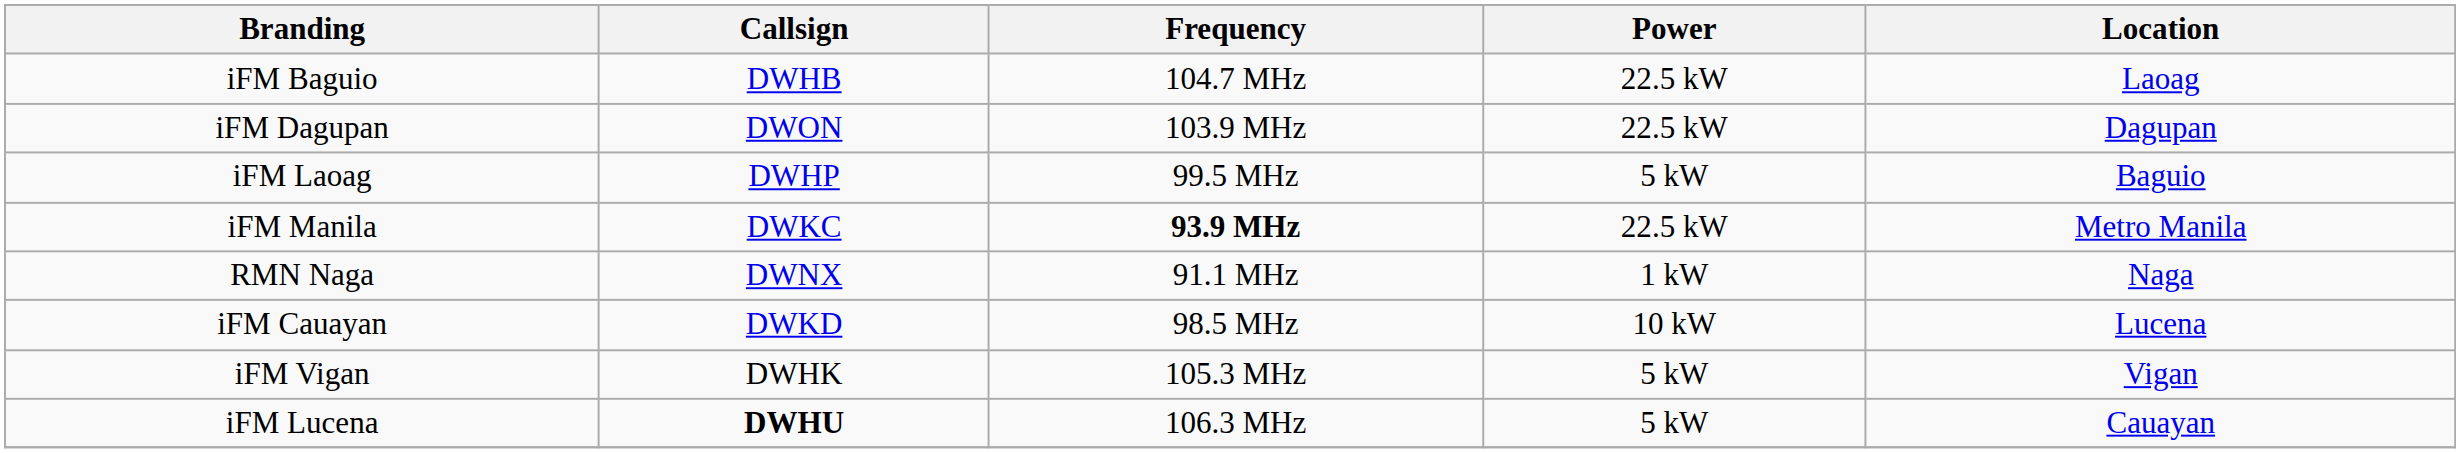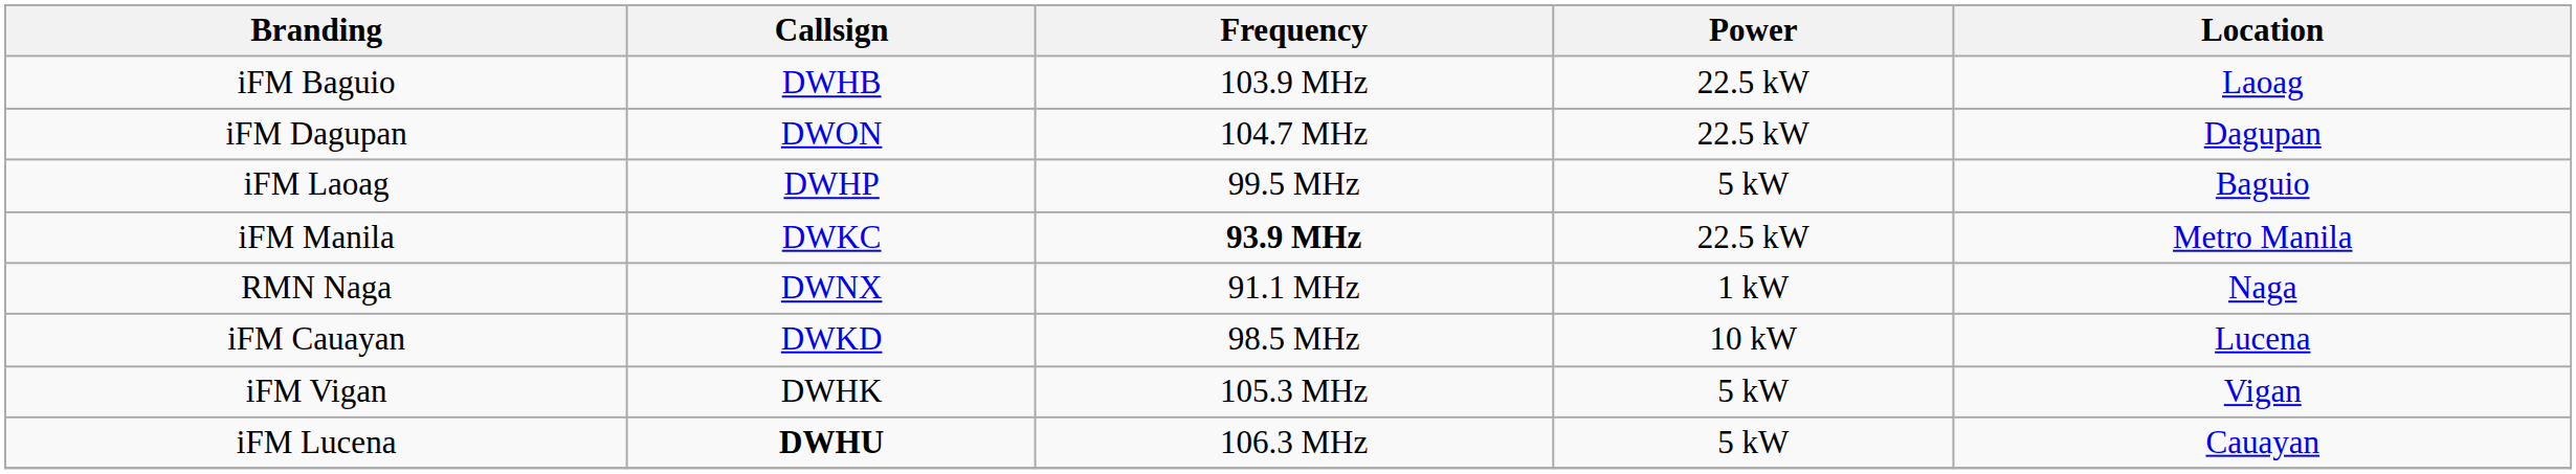 <table class="wikitable sortable" style="width:100%; text-align:center;">
 <tr>
 <th>Branding</th>
 <th>Callsign</th>
 <th>Frequency</th>
 <th>Power</th>
 <th>Location</th>
 </tr>
 <tr>
 <td>iFM Baguio</td>
 <td><a href='#'>DWHB</a></td>
-<td>104.7 MHz</td>
+<td>103.9 MHz</td>
 <td>22.5 kW</td>
 <td><a href='#'>Laoag</a></td>
 </tr>
 <tr>
 <td>iFM Dagupan</td>
 <td><a href='#'>DWON</a></td>
-<td>103.9 MHz</td>
+<td>104.7 MHz</td>
 <td>22.5 kW</td>
 <td><a href='#'>Dagupan</a></td>
 </tr>
 <tr>
 <td>iFM Laoag</td>
 <td><a href='#'>DWHP</a></td>
 <td>99.5 MHz</td>
 <td>5 kW</td>
 <td><a href='#'>Baguio</a></td>
 </tr>
 <tr>
 <td>iFM Manila</td>
 <td><a href='#'>DWKC</a></td>
 <td><strong>93.9 MHz</strong></td>
 <td>22.5 kW</td>
 <td><a href='#'>Metro Manila</a></td>
 </tr>
 <tr>
 <td>RMN Naga</td>
 <td><a href='#'>DWNX</a></td>
 <td>91.1 MHz</td>
 <td>1 kW</td>
 <td><a href='#'>Naga</a></td>
 </tr>
 <tr>
 <td>iFM Cauayan</td>
 <td><a href='#'>DWKD</a></td>
 <td>98.5 MHz</td>
 <td>10 kW</td>
 <td><a href='#'>Lucena</a></td>
 </tr>
 <tr>
 <td>iFM Vigan</td>
 <td>DWHK</td>
 <td>105.3 MHz</td>
 <td>5 kW</td>
 <td><a href='#'>Vigan</a></td>
 </tr>
 <tr>
 <td>iFM Lucena</td>
 <td><strong>DWHU</strong></td>
 <td>106.3 MHz</td>
 <td>5 kW</td>
 <td><a href='#'>Cauayan</a></td>
 </tr>
 <tr>
 </tr>
 </table>
